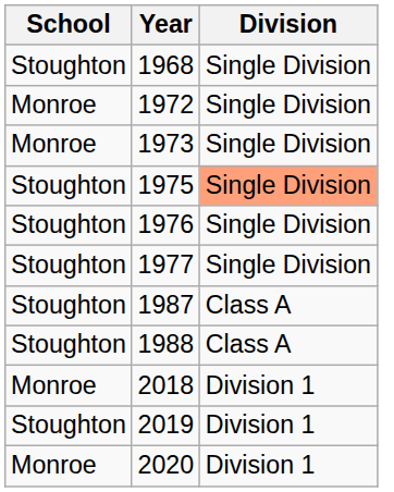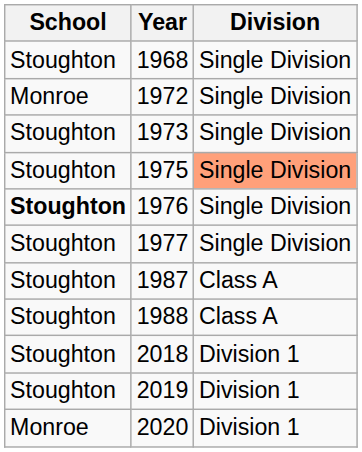 <table class="wikitable">
 <tr>
 <th>School</th>
 <th>Year</th>
 <th>Division</th>
 </tr>
 <tr>
 <td>Stoughton</td>
 <td>1968</td>
 <td>Single Division</td>
 </tr>
 <tr>
 <td>Monroe</td>
 <td>1972</td>
 <td>Single Division</td>
 </tr>
 <tr>
-<td>Monroe</td>
+<td>Stoughton</td>
 <td>1973</td>
 <td>Single Division</td>
 </tr>
 <tr>
 <td>Stoughton</td>
 <td>1975</td>
 <td style="background: lightsalmon;">Single Division</td>
 </tr>
 <tr>
-<td>Stoughton</td>
+<td><strong>Stoughton</strong></td>
 <td>1976</td>
 <td>Single Division</td>
 </tr>
 <tr>
 <td>Stoughton</td>
 <td>1977</td>
 <td>Single Division</td>
 </tr>
 <tr>
 <td>Stoughton</td>
 <td>1987</td>
 <td>Class A</td>
 </tr>
 <tr>
 <td>Stoughton</td>
 <td>1988</td>
 <td>Class A</td>
 </tr>
 <tr>
-<td>Monroe</td>
+<td>Stoughton</td>
 <td>2018</td>
 <td>Division 1</td>
 </tr>
 <tr>
 <td>Stoughton</td>
 <td>2019</td>
 <td>Division 1</td>
 </tr>
 <tr>
 <td>Monroe</td>
 <td>2020</td>
 <td>Division 1</td>
 </tr>
 </table>
